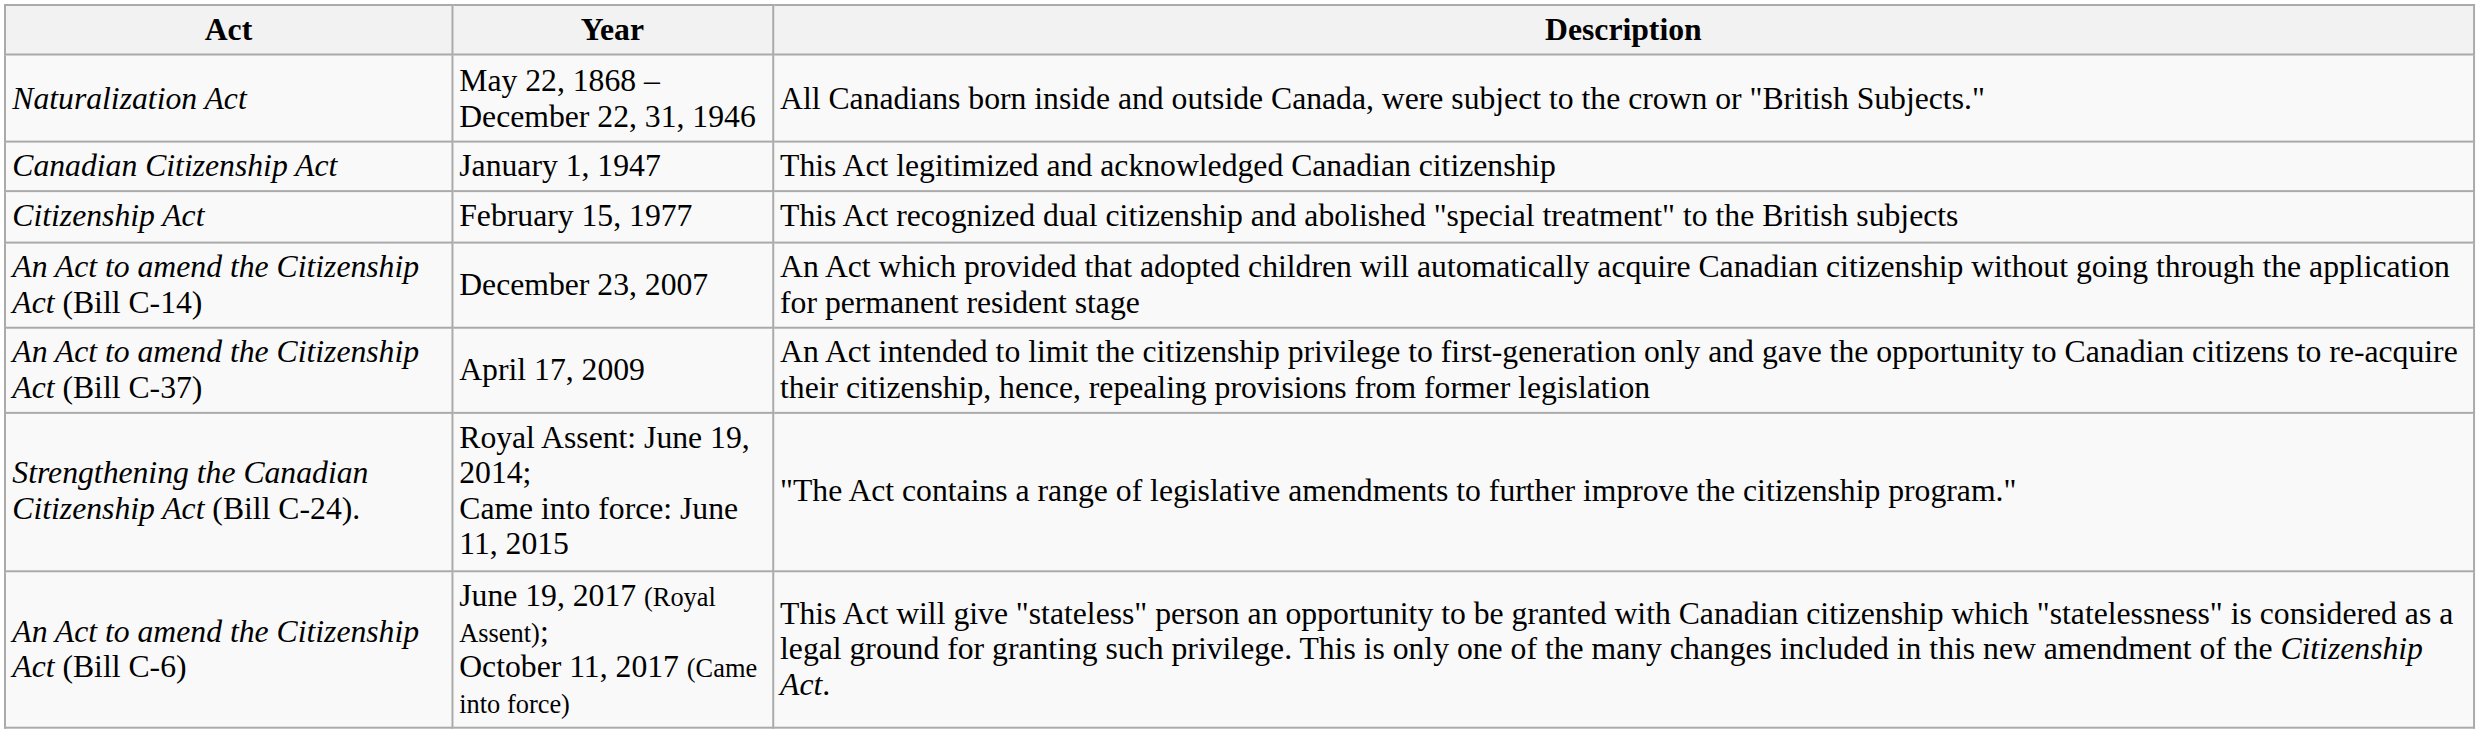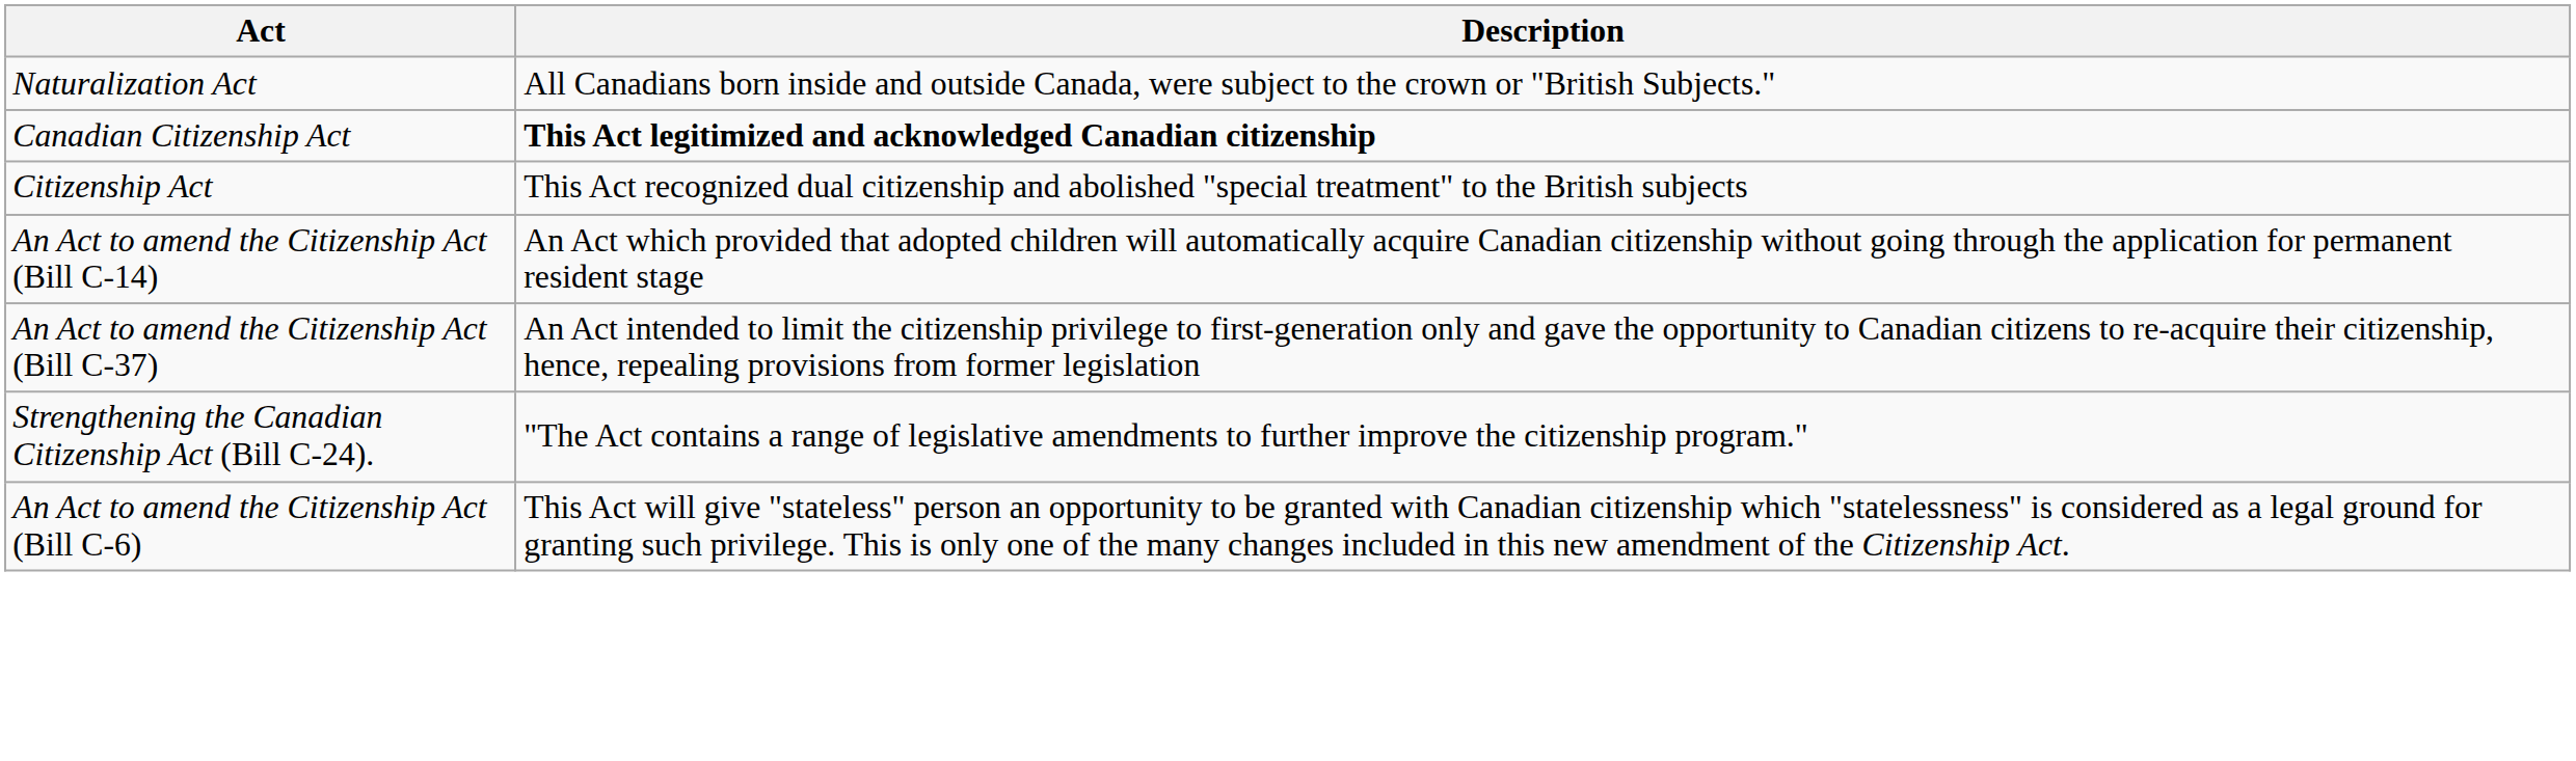 <table class="wikitable">
 <tr>
 <th>Act</th>
-<th>Year</th>
 <th>Description</th>
 </tr>
 <tr>
 <td><em>Naturalization Act</em></td>
-<td>May 22, 1868 – December 22, 31, 1946</td>
 <td>All Canadians born inside and outside Canada, were subject to the crown or "British Subjects."</td>
 </tr>
 <tr>
 <td><em>Canadian Citizenship Act</em></td>
-<td>January 1, 1947</td>
-<td>This Act legitimized and acknowledged Canadian citizenship</td>
+<td><strong>This Act legitimized and acknowledged Canadian citizenship</strong></td>
 </tr>
 <tr>
 <td><em>Citizenship Act</em></td>
-<td>February 15, 1977</td>
 <td>This Act recognized dual citizenship and abolished "special treatment" to the British subjects</td>
 </tr>
 <tr>
 <td><em>An Act to amend the Citizenship Act</em> (Bill C-14)</td>
-<td>December 23, 2007</td>
 <td>An Act which provided that adopted children will automatically acquire Canadian citizenship without going through the application for permanent resident stage</td>
 </tr>
 <tr>
 <td><em>An Act to amend the Citizenship Act</em> (Bill C-37)</td>
-<td>April 17, 2009</td>
 <td>An Act intended to limit the citizenship privilege to first-generation only and gave the opportunity to Canadian citizens to re-acquire their citizenship, hence, repealing provisions from former legislation</td>
 </tr>
 <tr>
 <td><em> Strengthening the Canadian Citizenship Act</em> (Bill C-24).</td>
-<td>Royal Assent: June 19, 2014;<br>Came into force: June 11, 2015</td>
 <td>"The Act contains a range of legislative amendments to further improve the citizenship program."</td>
 </tr>
 <tr>
 <td><em>An Act to amend the Citizenship Act</em> (Bill C-6)</td>
-<td>June 19, 2017 <small>(Royal Assent)</small>;<br>October 11, 2017 <small>(Came into force)</small></td>
 <td>This Act will give "stateless" person an opportunity to be granted with Canadian citizenship which "statelessness" is considered as a legal ground for granting such privilege. This is only one of the many changes included in this new amendment of the <em>Citizenship Act</em>.</td>
 </tr>
 </table>
